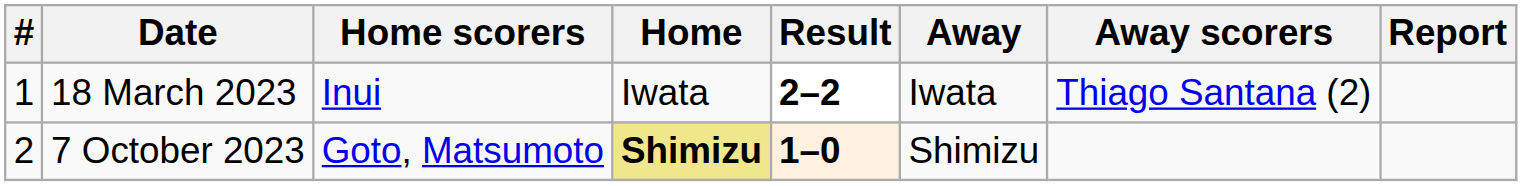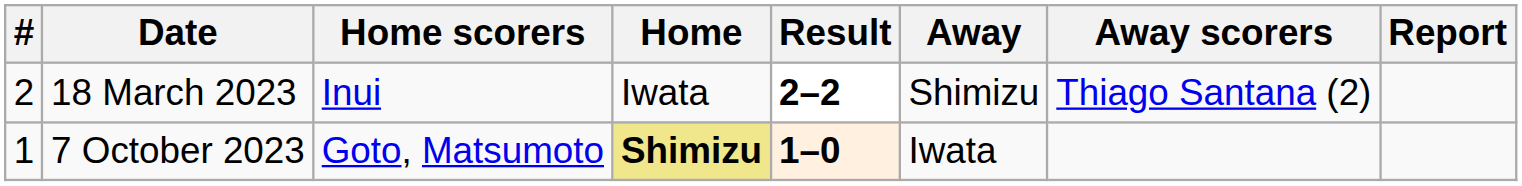 <table class="wikitable">
 <tr>
 <th>#</th>
 <th>Date</th>
 <th>Home scorers</th>
 <th>Home</th>
 <th>Result</th>
 <th>Away</th>
 <th>Away scorers</th>
 <th>Report</th>
 </tr>
 <tr>
-<td>1</td>
+<td>2</td>
 <td>18 March 2023</td>
 <td><a href='#'>Inui</a></td>
 <td>Iwata</td>
 <td style="background:#ffffff;"><strong>2–2</strong></td>
-<td>Iwata</td>
+<td>Shimizu</td>
 <td><a href='#'>Thiago Santana</a> (2)</td>
 <td></td>
 </tr>
 <tr>
-<td>2</td>
+<td>1</td>
 <td>7 October 2023</td>
 <td><a href='#'>Goto</a>, <a href='#'>Matsumoto</a></td>
 <td style="background: khaki;"><strong>Shimizu</strong></td>
 <td style="background:#fff0e0;"><strong>1–0</strong></td>
-<td>Shimizu</td>
+<td>Iwata</td>
 <td></td>
 <td></td>
 </tr>
 </table>
